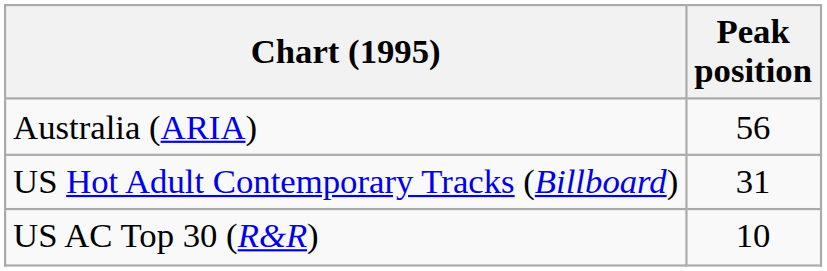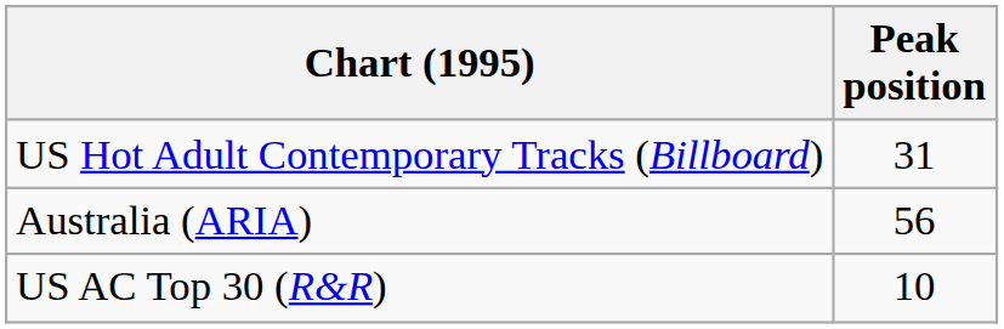 <table class="wikitable sortable">
 <tr>
 <th>Chart (1995)</th>
 <th>Peak<br>position</th>
 </tr>
 <tr>
+<td>US <a href='#'>Hot Adult Contemporary Tracks</a> (<em><a href='#'>Billboard</a></em>)</td>
+<td align="center">31</td>
+</tr>
+<tr>
 <td>Australia (<a href='#'>ARIA</a>)</td>
 <td style="text-align:center;">56</td>
-</tr>
-<tr>
-<td>US <a href='#'>Hot Adult Contemporary Tracks</a> (<em><a href='#'>Billboard</a></em>)</td>
-<td align="center">31</td>
 </tr>
 <tr>
 <td>US AC Top 30 (<em><a href='#'>R&R</a></em>)</td>
 <td align="center">10</td>
 </tr>
 </table>
